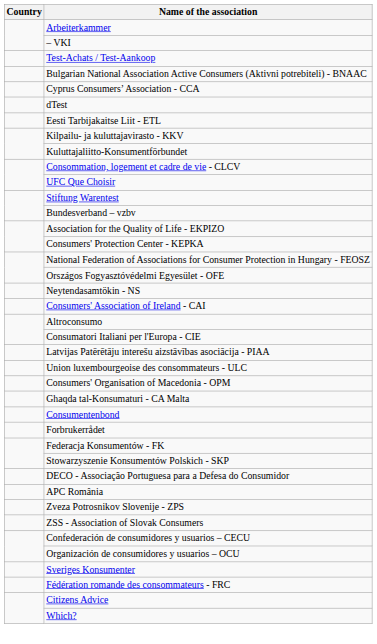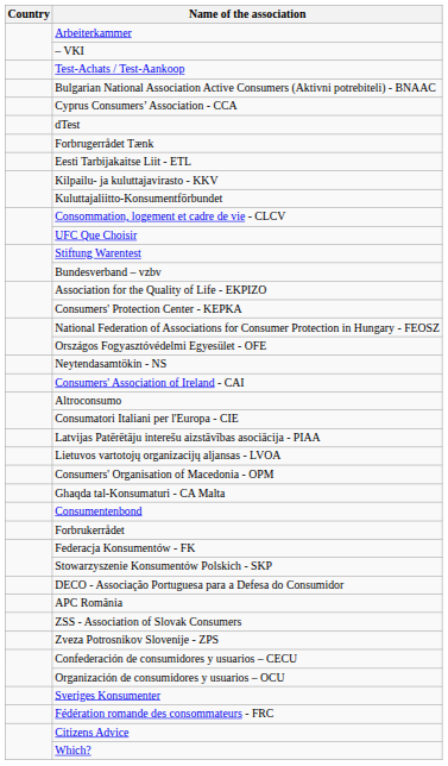 <table class="wikitable">
 <tr>
 <th>Country</th>
 <th>Name of the association</th>
 </tr>
 <tr>
 <td rowspan="2"></td>
 <td><a href='#'>Arbeiterkammer</a></td>
 </tr>
 <tr>
 <td> – VKI</td>
 </tr>
 <tr>
 <td></td>
 <td><a href='#'>Test-Achats / Test-Aankoop</a></td>
 </tr>
 <tr>
 <td></td>
 <td>Bulgarian National Association Active Consumers (Aktivni potrebiteli) - BNAAC</td>
 </tr>
 <tr>
 <td></td>
 <td>Cyprus Consumers’ Association - CCA</td>
 </tr>
 <tr>
 <td></td>
 <td>dTest</td>
+</tr>
+<tr>
+<td></td>
+<td>Forbrugerrådet Tænk</td>
 </tr>
 <tr>
 <td></td>
 <td>Eesti Tarbijakaitse Liit - ETL</td>
 </tr>
 <tr>
 <td rowspan="2"></td>
 <td>Kilpailu- ja kuluttajavirasto - KKV</td>
 </tr>
 <tr>
 <td>Kuluttajaliitto-Konsumentförbundet</td>
 </tr>
 <tr>
 <td rowspan="2"></td>
 <td><a href='#'>Consommation, logement et cadre de vie</a> - CLCV</td>
 </tr>
 <tr>
 <td><a href='#'>UFC Que Choisir</a></td>
 </tr>
 <tr>
 <td rowspan="2"></td>
 <td><a href='#'>Stiftung Warentest</a></td>
 </tr>
 <tr>
 <td> Bundesverband – vzbv</td>
 </tr>
 <tr>
 <td rowspan="2"></td>
 <td>Association for the Quality of Life - EKPIZO</td>
 </tr>
 <tr>
 <td>Consumers' Protection Center - KEPKA</td>
 </tr>
 <tr>
 <td rowspan="2"></td>
 <td>National Federation of Associations for Consumer Protection in Hungary - FEOSZ</td>
 </tr>
 <tr>
 <td>Országos Fogyasztóvédelmi Egyesület - OFE</td>
 </tr>
 <tr>
 <td></td>
 <td>Neytendasamtökin - NS</td>
 </tr>
 <tr>
 <td></td>
 <td><a href='#'>Consumers' Association of Ireland</a> - CAI</td>
 </tr>
 <tr>
 <td rowspan="2"></td>
 <td>Altroconsumo</td>
 </tr>
 <tr>
 <td>Consumatori Italiani per l'Europa - CIE</td>
 </tr>
 <tr>
 <td></td>
 <td>Latvijas Patērētāju interešu aizstāvības asociācija - PIAA</td>
 </tr>
 <tr>
 <td></td>
-<td>Union luxembourgeoise des consommateurs - ULC</td>
+<td>Lietuvos vartotojų organizacijų aljansas - LVOA</td>
 </tr>
 <tr>
 <td></td>
 <td>Consumers' Organisation of Macedonia - OPM</td>
 </tr>
 <tr>
 <td></td>
 <td>Ghaqda tal-Konsumaturi - CA Malta</td>
 </tr>
 <tr>
 <td></td>
 <td><a href='#'>Consumentenbond</a></td>
 </tr>
 <tr>
 <td></td>
 <td>Forbrukerrådet</td>
 </tr>
 <tr>
 <td rowspan="2"></td>
 <td>Federacja Konsumentów - FK</td>
 </tr>
 <tr>
 <td>Stowarzyszenie Konsumentów Polskich - SKP</td>
 </tr>
 <tr>
 <td></td>
 <td>DECO - Associação Portuguesa para a Defesa do Consumidor</td>
 </tr>
 <tr>
 <td></td>
 <td>APC România</td>
 </tr>
 <tr>
 <td></td>
-<td>Zveza Potrosnikov Slovenije - ZPS</td>
+<td>ZSS - Association of Slovak Consumers</td>
 </tr>
 <tr>
 <td></td>
-<td>ZSS - Association of Slovak Consumers</td>
+<td>Zveza Potrosnikov Slovenije - ZPS</td>
 </tr>
 <tr>
 <td rowspan="2"></td>
 <td>Confederación de consumidores y usuarios – CECU</td>
 </tr>
 <tr>
 <td>Organización de consumidores y usuarios – OCU</td>
 </tr>
 <tr>
 <td></td>
 <td><a href='#'>Sveriges Konsumenter</a></td>
 </tr>
 <tr>
 <td></td>
 <td><a href='#'>Fédération romande des consommateurs</a> - FRC</td>
 </tr>
 <tr>
 <td rowspan="2"></td>
 <td><a href='#'>Citizens Advice</a></td>
 </tr>
 <tr>
 <td><a href='#'>Which?</a></td>
 </tr>
 </table>
